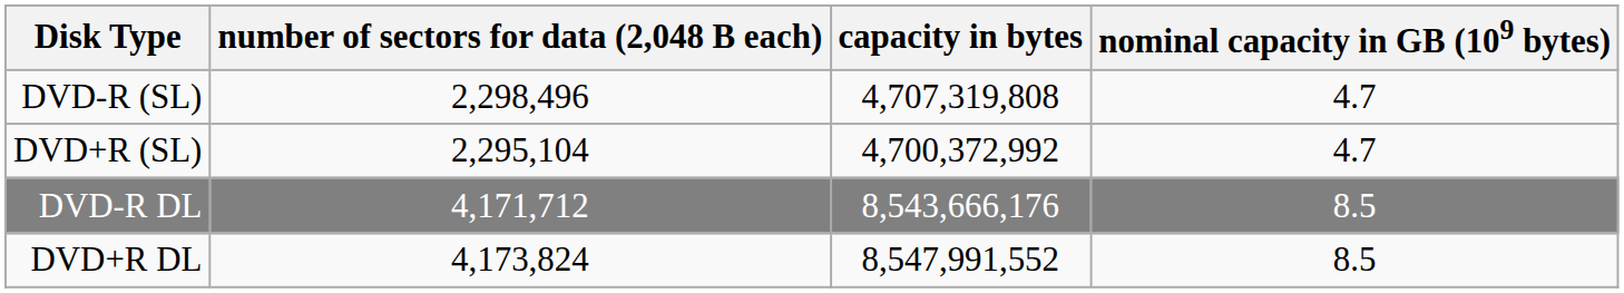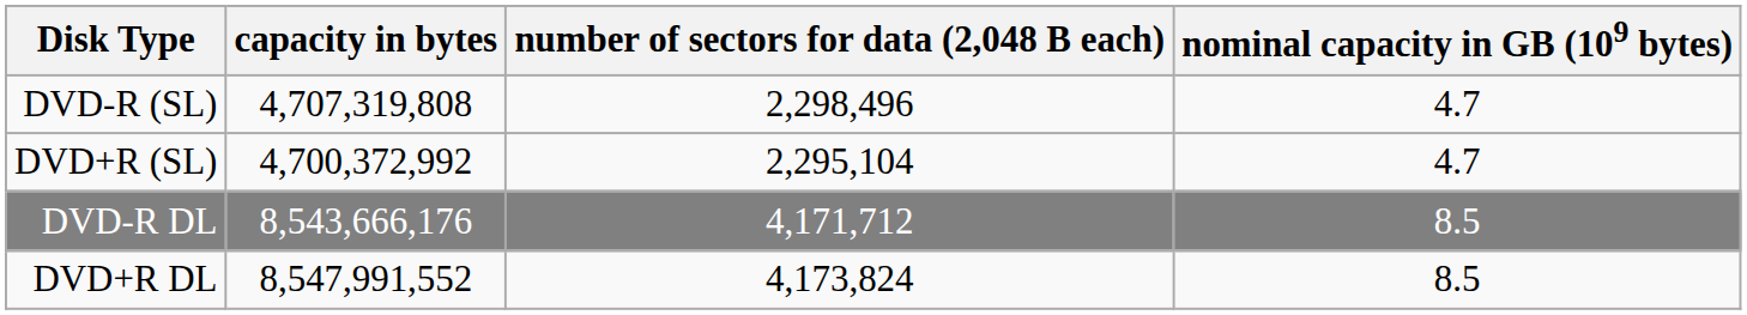 <table class="wikitable" style="text-align:center;">
 <tr>
 <th>Disk Type</th>
+<th>capacity in bytes</th>
 <th>number of sectors for data (2,048 B each)</th>
-<th>capacity in bytes</th>
 <th>nominal capacity in GB (10<sup>9</sup> bytes)</th>
 </tr>
 <tr>
 <td style="text-align:right;">DVD-R (SL)</td>
+<td>4,707,319,808</td>
 <td>2,298,496</td>
-<td>4,707,319,808</td>
 <td>4.7</td>
 </tr>
 <tr>
 <td style="text-align:right;">DVD+R (SL)</td>
+<td>4,700,372,992</td>
 <td>2,295,104</td>
-<td>4,700,372,992</td>
 <td>4.7</td>
 </tr>
 <tr style="background:gray; color:white">
 <td style="text-align:right;">DVD-R DL</td>
+<td>8,543,666,176</td>
 <td>4,171,712</td>
-<td>8,543,666,176</td>
 <td>8.5</td>
 </tr>
 <tr>
 <td style="text-align:right;">DVD+R DL</td>
+<td>8,547,991,552</td>
 <td>4,173,824</td>
-<td>8,547,991,552</td>
 <td>8.5</td>
 </tr>
 </table>
